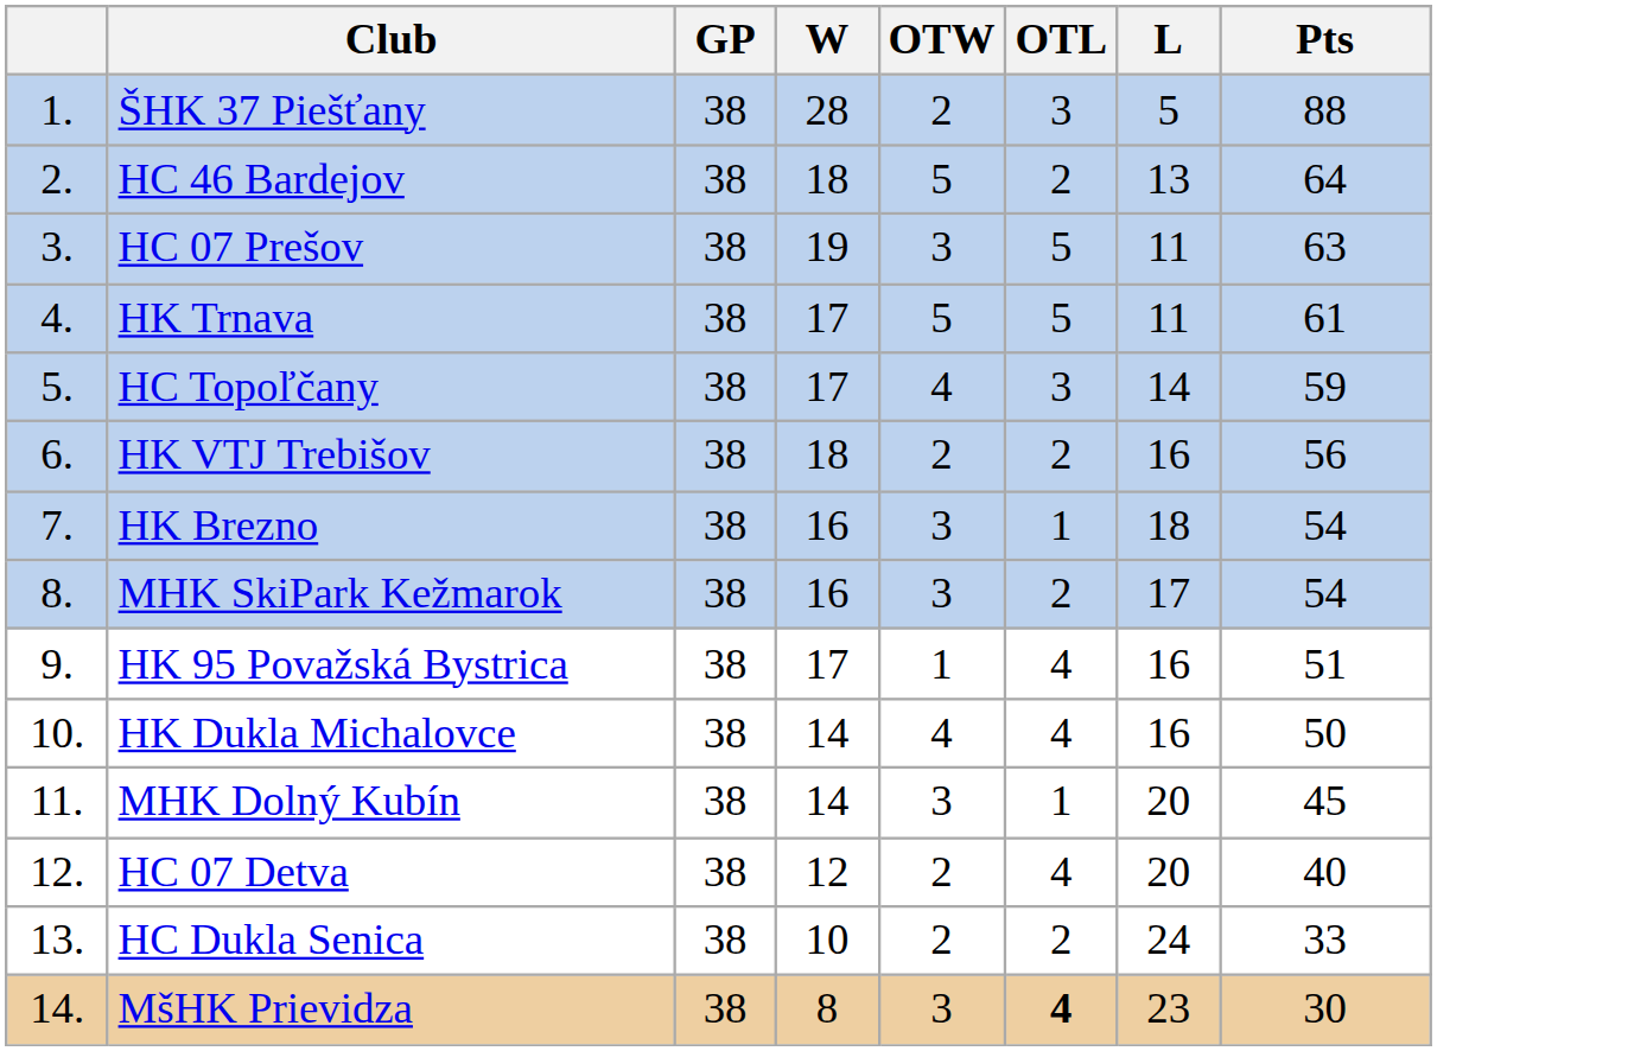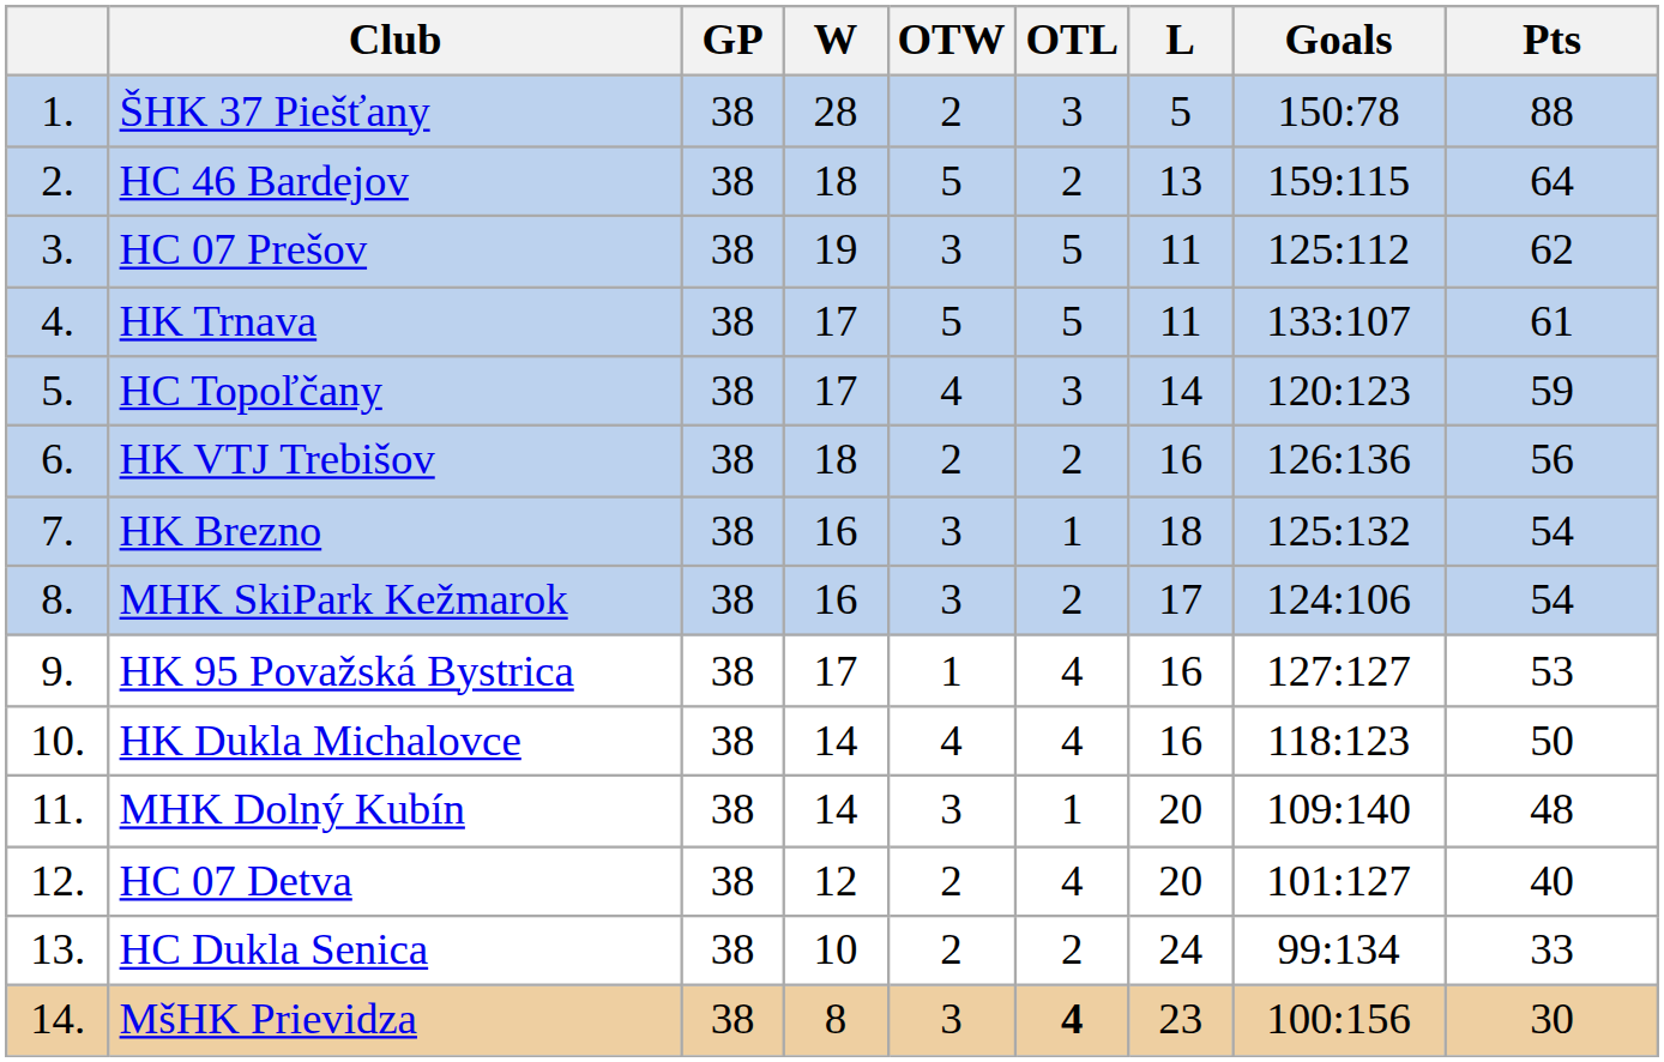 <table class="wikitable">
 <tr>
 <th width="30"></th>
 <th width="200">Club</th>
 <th width="30">GP</th>
 <th width="30">W</th>
 <th width="30">OTW</th>
 <th width="30">OTL</th>
 <th width="30">L</th>
+<th width="70">Goals</th>
 <th width="70">Pts</th>
 </tr>
 <tr bgcolor="#BCD2EE" align="center">
 <td>1.</td>
 <td align="left"><a href='#'>ŠHK 37 Piešťany</a></td>
 <td>38</td>
 <td>28</td>
 <td>2</td>
 <td>3</td>
 <td>5</td>
+<td>150:78</td>
 <td>88</td>
 </tr>
 <tr bgcolor="#BCD2EE" align="center">
 <td>2.</td>
 <td align="left"><a href='#'>HC 46 Bardejov</a></td>
 <td>38</td>
 <td>18</td>
 <td>5</td>
 <td>2</td>
 <td>13</td>
+<td>159:115</td>
 <td>64</td>
 </tr>
 <tr bgcolor="#BCD2EE" align="center">
 <td>3.</td>
 <td align="left"><a href='#'>HC 07 Prešov</a></td>
 <td>38</td>
 <td>19</td>
 <td>3</td>
 <td>5</td>
 <td>11</td>
-<td>63</td>
+<td>125:112</td>
+<td>62</td>
 </tr>
 <tr bgcolor="#BCD2EE" align="center">
 <td>4.</td>
 <td align="left"><a href='#'>HK Trnava</a></td>
 <td>38</td>
 <td>17</td>
 <td>5</td>
 <td>5</td>
 <td>11</td>
+<td>133:107</td>
 <td>61</td>
 </tr>
 <tr bgcolor="#BCD2EE" align="center">
 <td>5.</td>
 <td align="left"><a href='#'>HC Topoľčany</a></td>
 <td>38</td>
 <td>17</td>
 <td>4</td>
 <td>3</td>
 <td>14</td>
+<td>120:123</td>
 <td>59</td>
 </tr>
 <tr bgcolor="#BCD2EE" align="center">
 <td>6.</td>
 <td align="left"><a href='#'>HK VTJ Trebišov</a></td>
 <td>38</td>
 <td>18</td>
 <td>2</td>
 <td>2</td>
 <td>16</td>
+<td>126:136</td>
 <td>56</td>
 </tr>
 <tr bgcolor="#BCD2EE" align="center">
 <td>7.</td>
 <td align="left"><a href='#'>HK Brezno</a></td>
 <td>38</td>
 <td>16</td>
 <td>3</td>
 <td>1</td>
 <td>18</td>
+<td>125:132</td>
 <td>54</td>
 </tr>
 <tr bgcolor="#BCD2EE" align="center">
 <td>8.</td>
 <td align="left"><a href='#'>MHK SkiPark Kežmarok</a></td>
 <td>38</td>
 <td>16</td>
 <td>3</td>
 <td>2</td>
 <td>17</td>
+<td>124:106</td>
 <td>54</td>
 </tr>
 <tr bgcolor="#FFFFFF" align="center">
 <td>9.</td>
 <td align="left"><a href='#'>HK 95 Považská Bystrica</a></td>
 <td>38</td>
 <td>17</td>
 <td>1</td>
 <td>4</td>
 <td>16</td>
-<td>51</td>
+<td>127:127</td>
+<td>53</td>
 </tr>
 <tr bgcolor="#FFFFFF" align="center">
 <td>10.</td>
 <td align="left"><a href='#'>HK Dukla Michalovce</a></td>
 <td>38</td>
 <td>14</td>
 <td>4</td>
 <td>4</td>
 <td>16</td>
+<td>118:123</td>
 <td>50</td>
 </tr>
 <tr bgcolor="#FFFFFF" align="center">
 <td>11.</td>
 <td align="left"><a href='#'>MHK Dolný Kubín</a></td>
 <td>38</td>
 <td>14</td>
 <td>3</td>
 <td>1</td>
 <td>20</td>
-<td>45</td>
+<td>109:140</td>
+<td>48</td>
 </tr>
 <tr bgcolor="#FFFFFF" align="center">
 <td>12.</td>
 <td align="left"><a href='#'>HC 07 Detva</a></td>
 <td>38</td>
 <td>12</td>
 <td>2</td>
 <td>4</td>
 <td>20</td>
+<td>101:127</td>
 <td>40</td>
 </tr>
 <tr bgcolor="#FFFFFF" align="center">
 <td>13.</td>
 <td align="left"><a href='#'>HC Dukla Senica</a></td>
 <td>38</td>
 <td>10</td>
 <td>2</td>
 <td>2</td>
 <td>24</td>
+<td>99:134</td>
 <td>33</td>
 </tr>
 <tr bgcolor="#EECFA1" align="center">
 <td>14.</td>
 <td align="left"><a href='#'>MšHK Prievidza</a></td>
 <td>38</td>
 <td>8</td>
 <td>3</td>
 <td><strong>4</strong></td>
 <td>23</td>
+<td>100:156</td>
 <td>30</td>
 </tr>
 </table>
